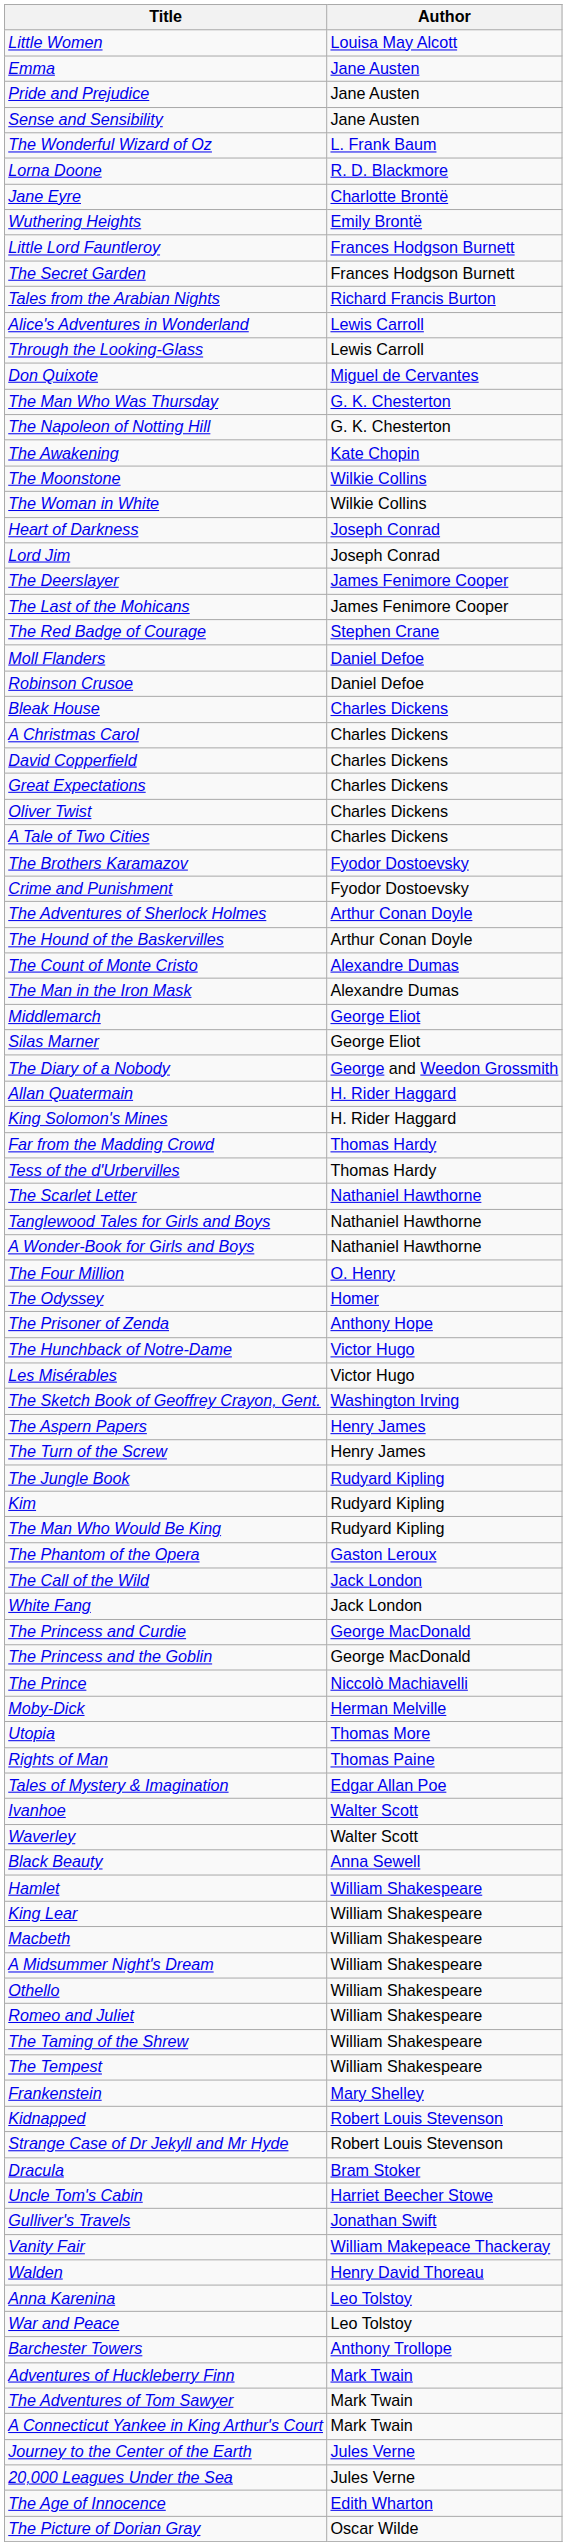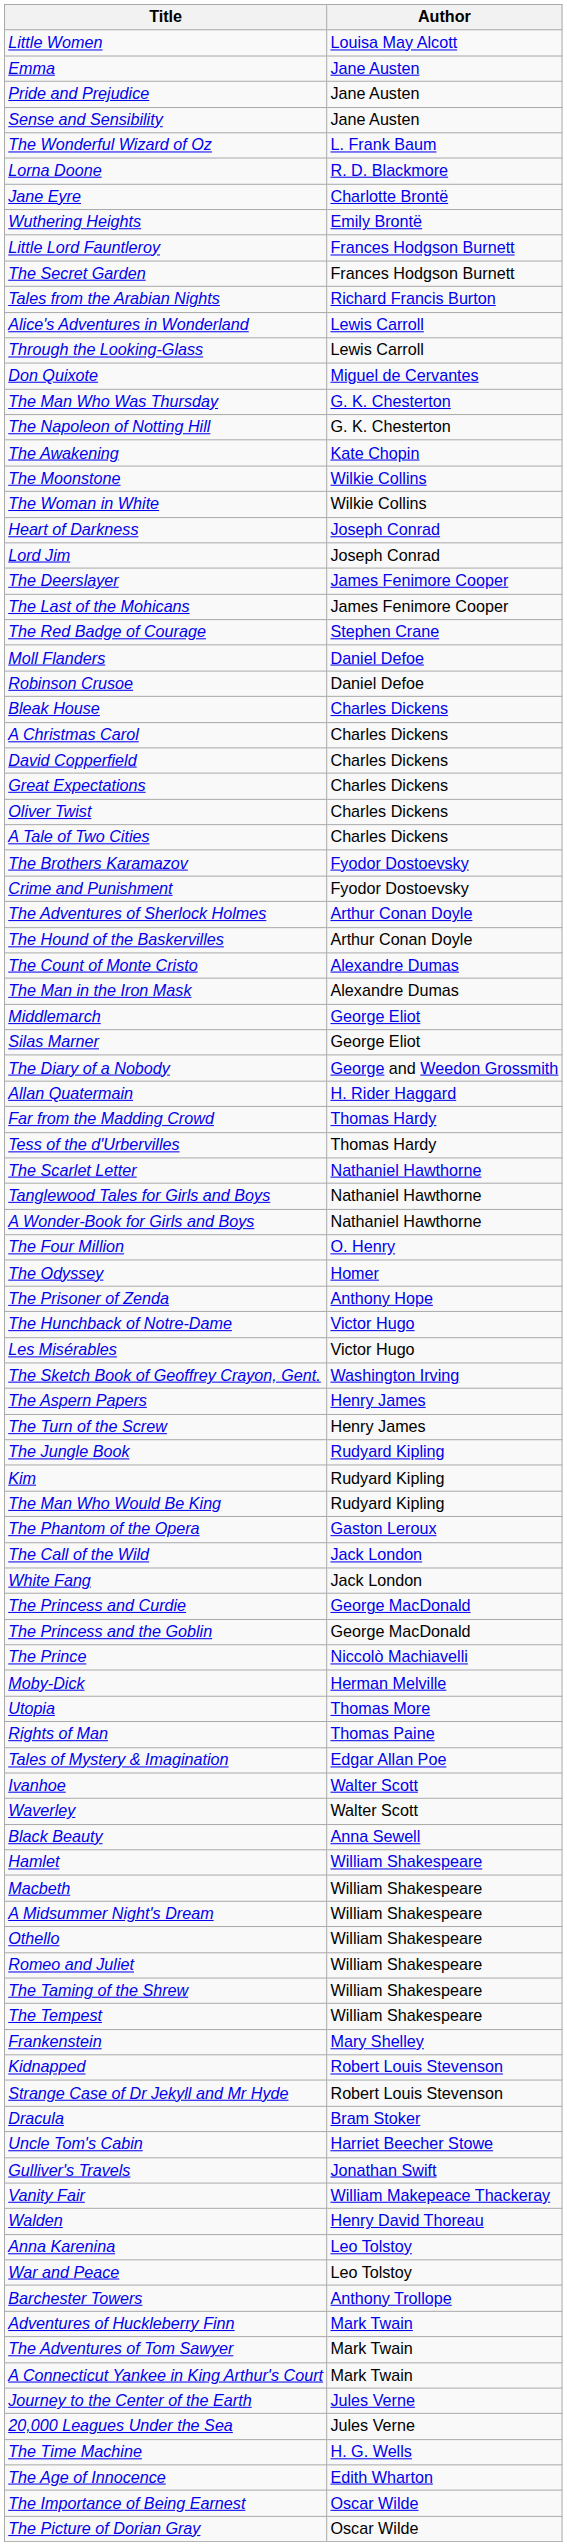 <table class="wikitable sortable mw-collapsible">
 <tr>
 <th>Title</th>
 <th>Author</th>
 </tr>
 <tr>
 <td><em><a href='#'>Little Women</a></em></td>
 <td><a href='#'>Louisa May Alcott</a></td>
 </tr>
 <tr>
 <td><em><a href='#'>Emma</a></em></td>
 <td><a href='#'>Jane Austen</a></td>
 </tr>
 <tr>
 <td><em><a href='#'>Pride and Prejudice</a></em></td>
 <td>Jane Austen</td>
 </tr>
 <tr>
 <td><em><a href='#'>Sense and Sensibility</a></em></td>
 <td>Jane Austen</td>
 </tr>
 <tr>
 <td><em><a href='#'>The Wonderful Wizard of Oz</a></em></td>
 <td><a href='#'>L. Frank Baum</a></td>
 </tr>
 <tr>
 <td><em><a href='#'>Lorna Doone</a></em></td>
 <td><a href='#'>R. D. Blackmore</a></td>
 </tr>
 <tr>
 <td><em><a href='#'>Jane Eyre</a></em></td>
 <td><a href='#'>Charlotte Brontë</a></td>
 </tr>
 <tr>
 <td><em><a href='#'>Wuthering Heights</a></em></td>
 <td><a href='#'>Emily Brontë</a></td>
 </tr>
 <tr>
 <td><em><a href='#'>Little Lord Fauntleroy</a></em></td>
 <td><a href='#'>Frances Hodgson Burnett</a></td>
 </tr>
 <tr>
 <td><em><a href='#'>The Secret Garden</a></em></td>
 <td>Frances Hodgson Burnett</td>
 </tr>
 <tr>
 <td><em><a href='#'>Tales from the Arabian Nights</a></em></td>
 <td><a href='#'>Richard Francis Burton</a></td>
 </tr>
 <tr>
 <td><em><a href='#'>Alice's Adventures in Wonderland</a></em></td>
 <td><a href='#'>Lewis Carroll</a></td>
 </tr>
 <tr>
 <td><em><a href='#'>Through the Looking-Glass</a></em></td>
 <td>Lewis Carroll</td>
 </tr>
 <tr>
 <td><em><a href='#'>Don Quixote</a></em></td>
 <td><a href='#'>Miguel de Cervantes</a></td>
 </tr>
 <tr>
 <td><em><a href='#'>The Man Who Was Thursday</a></em></td>
 <td><a href='#'>G. K. Chesterton</a></td>
 </tr>
 <tr>
 <td><em><a href='#'>The Napoleon of Notting Hill</a></em></td>
 <td>G. K. Chesterton</td>
 </tr>
 <tr>
 <td><em><a href='#'>The Awakening</a></em></td>
 <td><a href='#'>Kate Chopin</a></td>
 </tr>
 <tr>
 <td><em><a href='#'>The Moonstone</a></em></td>
 <td><a href='#'>Wilkie Collins</a></td>
 </tr>
 <tr>
 <td><em><a href='#'>The Woman in White</a></em></td>
 <td>Wilkie Collins</td>
 </tr>
 <tr>
 <td><em><a href='#'>Heart of Darkness</a></em></td>
 <td><a href='#'>Joseph Conrad</a></td>
 </tr>
 <tr>
 <td><em><a href='#'>Lord Jim</a></em></td>
 <td>Joseph Conrad</td>
 </tr>
 <tr>
 <td><em><a href='#'>The Deerslayer</a></em></td>
 <td><a href='#'>James Fenimore Cooper</a></td>
 </tr>
 <tr>
 <td><em><a href='#'>The Last of the Mohicans</a></em></td>
 <td>James Fenimore Cooper</td>
 </tr>
 <tr>
 <td><em><a href='#'>The Red Badge of Courage</a></em></td>
 <td><a href='#'>Stephen Crane</a></td>
 </tr>
 <tr>
 <td><em><a href='#'>Moll Flanders</a></em></td>
 <td><a href='#'>Daniel Defoe</a></td>
 </tr>
 <tr>
 <td><em><a href='#'>Robinson Crusoe</a></em></td>
 <td>Daniel Defoe</td>
 </tr>
 <tr>
 <td><em><a href='#'>Bleak House</a></em></td>
 <td><a href='#'>Charles Dickens</a></td>
 </tr>
 <tr>
 <td><em><a href='#'>A Christmas Carol</a></em></td>
 <td>Charles Dickens</td>
 </tr>
 <tr>
 <td><em><a href='#'>David Copperfield</a></em></td>
 <td>Charles Dickens</td>
 </tr>
 <tr>
 <td><em><a href='#'>Great Expectations</a></em></td>
 <td>Charles Dickens</td>
 </tr>
 <tr>
 <td><em><a href='#'>Oliver Twist</a></em></td>
 <td>Charles Dickens</td>
 </tr>
 <tr>
 <td><em><a href='#'>A Tale of Two Cities</a></em></td>
 <td>Charles Dickens</td>
 </tr>
 <tr>
 <td><em><a href='#'>The Brothers Karamazov</a></em></td>
 <td><a href='#'>Fyodor Dostoevsky</a></td>
 </tr>
 <tr>
 <td><em><a href='#'>Crime and Punishment</a></em></td>
 <td>Fyodor Dostoevsky</td>
 </tr>
 <tr>
 <td><em><a href='#'>The Adventures of Sherlock Holmes</a></em></td>
 <td><a href='#'>Arthur Conan Doyle</a></td>
 </tr>
 <tr>
 <td><em><a href='#'>The Hound of the Baskervilles</a></em></td>
 <td>Arthur Conan Doyle</td>
 </tr>
 <tr>
 <td><em><a href='#'>The Count of Monte Cristo</a></em></td>
 <td><a href='#'>Alexandre Dumas</a></td>
 </tr>
 <tr>
 <td><em><a href='#'>The Man in the Iron Mask</a></em></td>
 <td>Alexandre Dumas</td>
 </tr>
 <tr>
 <td><em><a href='#'>Middlemarch</a></em></td>
 <td><a href='#'>George Eliot</a></td>
 </tr>
 <tr>
 <td><em><a href='#'>Silas Marner</a></em></td>
 <td>George Eliot</td>
 </tr>
 <tr>
 <td><em><a href='#'>The Diary of a Nobody</a></em></td>
 <td><a href='#'>George</a> and <a href='#'>Weedon Grossmith</a></td>
 </tr>
 <tr>
 <td><em><a href='#'>Allan Quatermain</a></em></td>
 <td><a href='#'>H. Rider Haggard</a></td>
 </tr>
 <tr>
-<td><em><a href='#'>King Solomon's Mines</a></em></td>
-<td>H. Rider Haggard</td>
-</tr>
-<tr>
 <td><em><a href='#'>Far from the Madding Crowd</a></em></td>
 <td><a href='#'>Thomas Hardy</a></td>
 </tr>
 <tr>
 <td><em><a href='#'>Tess of the d'Urbervilles</a></em></td>
 <td>Thomas Hardy</td>
 </tr>
 <tr>
 <td><em><a href='#'>The Scarlet Letter</a></em></td>
 <td><a href='#'>Nathaniel Hawthorne</a></td>
 </tr>
 <tr>
 <td><em><a href='#'>Tanglewood Tales for Girls and Boys</a></em></td>
 <td>Nathaniel Hawthorne</td>
 </tr>
 <tr>
 <td><em><a href='#'>A Wonder-Book for Girls and Boys</a></em></td>
 <td>Nathaniel Hawthorne</td>
 </tr>
 <tr>
 <td><em><a href='#'>The Four Million</a></em></td>
 <td><a href='#'>O. Henry</a></td>
 </tr>
 <tr>
 <td><em><a href='#'>The Odyssey</a></em></td>
 <td><a href='#'>Homer</a></td>
 </tr>
 <tr>
 <td><em><a href='#'>The Prisoner of Zenda</a></em></td>
 <td><a href='#'>Anthony Hope</a></td>
 </tr>
 <tr>
 <td><em><a href='#'>The Hunchback of Notre-Dame</a></em></td>
 <td><a href='#'>Victor Hugo</a></td>
 </tr>
 <tr>
 <td><em><a href='#'>Les Misérables</a></em></td>
 <td>Victor Hugo</td>
 </tr>
 <tr>
 <td><em><a href='#'>The Sketch Book of Geoffrey Crayon, Gent.</a></em></td>
 <td><a href='#'>Washington Irving</a></td>
 </tr>
 <tr>
 <td><em><a href='#'>The Aspern Papers</a></em></td>
 <td><a href='#'>Henry James</a></td>
 </tr>
 <tr>
 <td><em><a href='#'>The Turn of the Screw</a></em></td>
 <td>Henry James</td>
 </tr>
 <tr>
 <td><em><a href='#'>The Jungle Book</a></em></td>
 <td><a href='#'>Rudyard Kipling</a></td>
 </tr>
 <tr>
 <td><em><a href='#'>Kim</a></em></td>
 <td>Rudyard Kipling</td>
 </tr>
 <tr>
 <td><em><a href='#'>The Man Who Would Be King</a></em></td>
 <td>Rudyard Kipling</td>
 </tr>
 <tr>
 <td><em><a href='#'>The Phantom of the Opera</a></em></td>
 <td><a href='#'>Gaston Leroux</a></td>
 </tr>
 <tr>
 <td><em><a href='#'>The Call of the Wild</a></em></td>
 <td><a href='#'>Jack London</a></td>
 </tr>
 <tr>
 <td><em><a href='#'>White Fang</a></em></td>
 <td>Jack London</td>
 </tr>
 <tr>
 <td><em><a href='#'>The Princess and Curdie</a></em></td>
 <td><a href='#'>George MacDonald</a></td>
 </tr>
 <tr>
 <td><em><a href='#'>The Princess and the Goblin</a></em></td>
 <td>George MacDonald</td>
 </tr>
 <tr>
 <td><em><a href='#'>The Prince</a></em></td>
 <td><a href='#'>Niccolò Machiavelli</a></td>
 </tr>
 <tr>
 <td><em><a href='#'>Moby-Dick</a></em></td>
 <td><a href='#'>Herman Melville</a></td>
 </tr>
 <tr>
 <td><em><a href='#'>Utopia</a></em></td>
 <td><a href='#'>Thomas More</a></td>
 </tr>
 <tr>
 <td><em><a href='#'>Rights of Man</a></em></td>
 <td><a href='#'>Thomas Paine</a></td>
 </tr>
 <tr>
 <td><em><a href='#'>Tales of Mystery & Imagination</a></em></td>
 <td><a href='#'>Edgar Allan Poe</a></td>
 </tr>
 <tr>
 <td><em><a href='#'>Ivanhoe</a></em></td>
 <td><a href='#'>Walter Scott</a></td>
 </tr>
 <tr>
 <td><em><a href='#'>Waverley</a></em></td>
 <td>Walter Scott</td>
 </tr>
 <tr>
 <td><em><a href='#'>Black Beauty</a></em></td>
 <td><a href='#'>Anna Sewell</a></td>
 </tr>
 <tr>
 <td><em><a href='#'>Hamlet</a></em></td>
 <td><a href='#'>William Shakespeare</a></td>
 </tr>
 <tr>
-<td><em><a href='#'>King Lear</a></em></td>
-<td>William Shakespeare</td>
-</tr>
-<tr>
 <td><em><a href='#'>Macbeth</a></em></td>
 <td>William Shakespeare</td>
 </tr>
 <tr>
 <td><em><a href='#'>A Midsummer Night's Dream</a></em></td>
 <td>William Shakespeare</td>
 </tr>
 <tr>
 <td><em><a href='#'>Othello</a></em></td>
 <td>William Shakespeare</td>
 </tr>
 <tr>
 <td><em><a href='#'>Romeo and Juliet</a></em></td>
 <td>William Shakespeare</td>
 </tr>
 <tr>
 <td><em><a href='#'>The Taming of the Shrew</a></em></td>
 <td>William Shakespeare</td>
 </tr>
 <tr>
 <td><em><a href='#'>The Tempest</a></em></td>
 <td>William Shakespeare</td>
 </tr>
 <tr>
 <td><em><a href='#'>Frankenstein</a></em></td>
 <td><a href='#'>Mary Shelley</a></td>
 </tr>
 <tr>
 <td><em><a href='#'>Kidnapped</a></em></td>
 <td><a href='#'>Robert Louis Stevenson</a></td>
 </tr>
 <tr>
 <td><em><a href='#'>Strange Case of Dr Jekyll and Mr Hyde</a></em></td>
 <td>Robert Louis Stevenson</td>
 </tr>
 <tr>
 <td><em><a href='#'>Dracula</a></em></td>
 <td><a href='#'>Bram Stoker</a></td>
 </tr>
 <tr>
 <td><em><a href='#'>Uncle Tom's Cabin</a></em></td>
 <td><a href='#'>Harriet Beecher Stowe</a></td>
 </tr>
 <tr>
 <td><em><a href='#'>Gulliver's Travels</a></em></td>
 <td><a href='#'>Jonathan Swift</a></td>
 </tr>
 <tr>
 <td><em><a href='#'>Vanity Fair</a></em></td>
 <td><a href='#'>William Makepeace Thackeray</a></td>
 </tr>
 <tr>
 <td><em><a href='#'>Walden</a></em></td>
 <td><a href='#'>Henry David Thoreau</a></td>
 </tr>
 <tr>
 <td><em><a href='#'>Anna Karenina</a></em></td>
 <td><a href='#'>Leo Tolstoy</a></td>
 </tr>
 <tr>
 <td><em><a href='#'>War and Peace</a></em></td>
 <td>Leo Tolstoy</td>
 </tr>
 <tr>
 <td><em><a href='#'>Barchester Towers</a></em></td>
 <td><a href='#'>Anthony Trollope</a></td>
 </tr>
 <tr>
 <td><em><a href='#'>Adventures of Huckleberry Finn</a></em></td>
 <td><a href='#'>Mark Twain</a></td>
 </tr>
 <tr>
 <td><em><a href='#'>The Adventures of Tom Sawyer</a></em></td>
 <td>Mark Twain</td>
 </tr>
 <tr>
 <td><em><a href='#'>A Connecticut Yankee in King Arthur's Court</a></em></td>
 <td>Mark Twain</td>
 </tr>
 <tr>
 <td><em><a href='#'>Journey to the Center of the Earth</a></em></td>
 <td><a href='#'>Jules Verne</a></td>
 </tr>
 <tr>
 <td><em><a href='#'>20,000 Leagues Under the Sea</a></em></td>
 <td>Jules Verne</td>
 </tr>
 <tr>
+<td><em><a href='#'>The Time Machine</a></em></td>
+<td><a href='#'>H. G. Wells</a></td>
+</tr>
+<tr>
 <td><em><a href='#'>The Age of Innocence</a></em></td>
 <td><a href='#'>Edith Wharton</a></td>
+</tr>
+<tr>
+<td><em><a href='#'>The Importance of Being Earnest</a></em></td>
+<td><a href='#'>Oscar Wilde</a></td>
 </tr>
 <tr>
 <td><em><a href='#'>The Picture of Dorian Gray</a></em></td>
 <td>Oscar Wilde</td>
 </tr>
 </table>
